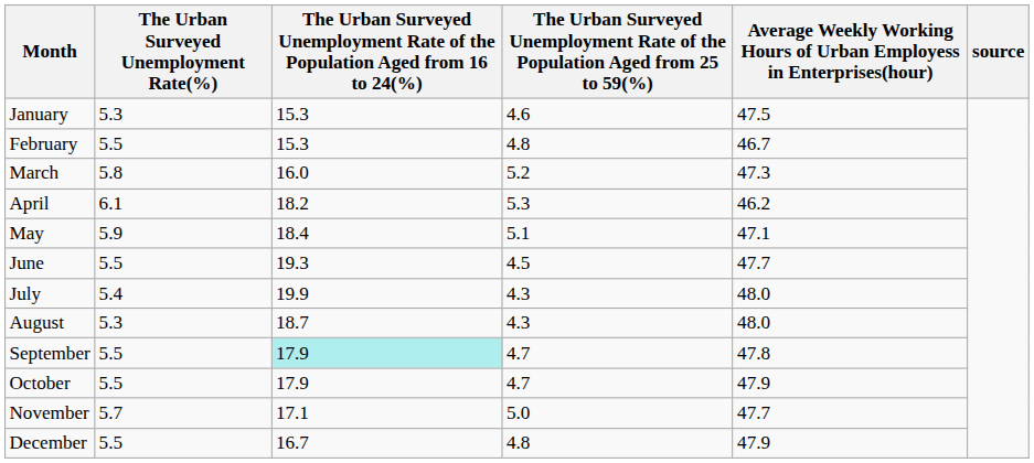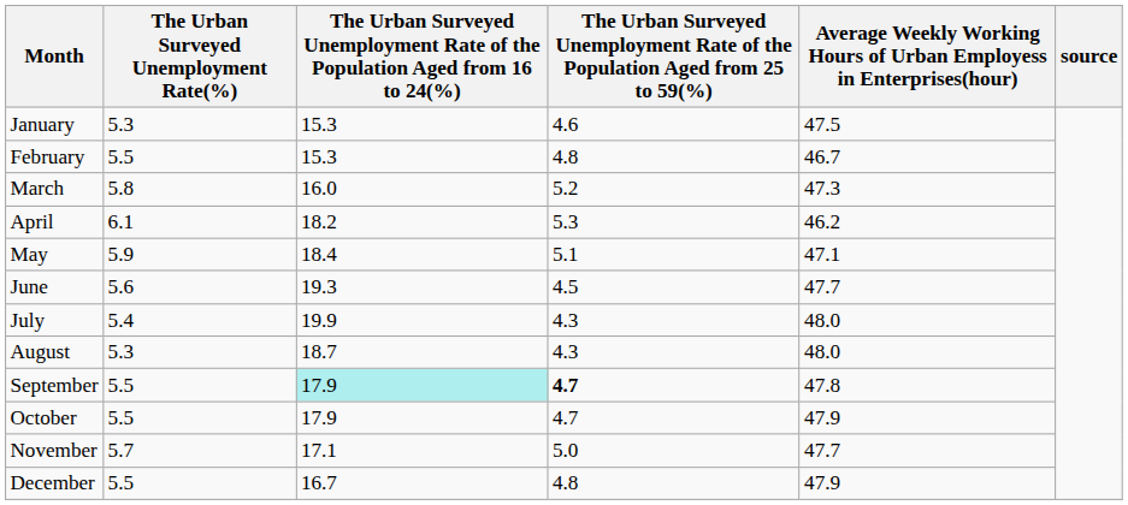 <table class="wikitable">
 <tr>
 <th>Month</th>
 <th>The Urban Surveyed Unemployment Rate(%)</th>
 <th>The Urban Surveyed Unemployment Rate of the Population Aged from 16 to 24(%)</th>
 <th>The Urban Surveyed Unemployment Rate of the Population Aged from 25 to 59(%)</th>
 <th>Average Weekly Working Hours of Urban Employess in Enterprises(hour)</th>
 <th>source</th>
 </tr>
 <tr>
 <td>January</td>
 <td>5.3</td>
 <td>15.3</td>
 <td>4.6</td>
 <td>47.5</td>
 <td rowspan="12"></td>
 </tr>
 <tr>
 <td>February</td>
 <td>5.5</td>
 <td>15.3</td>
 <td>4.8</td>
 <td>46.7</td>
 </tr>
 <tr>
 <td>March</td>
 <td>5.8</td>
 <td>16.0</td>
 <td>5.2</td>
 <td>47.3</td>
 </tr>
 <tr>
 <td>April</td>
 <td>6.1</td>
 <td>18.2</td>
 <td>5.3</td>
 <td>46.2</td>
 </tr>
 <tr>
 <td>May</td>
 <td>5.9</td>
 <td>18.4</td>
 <td>5.1</td>
 <td>47.1</td>
 </tr>
 <tr>
 <td>June</td>
-<td>5.5</td>
+<td>5.6</td>
 <td>19.3</td>
 <td>4.5</td>
 <td>47.7</td>
 </tr>
 <tr>
 <td>July</td>
 <td>5.4</td>
 <td>19.9</td>
 <td>4.3</td>
 <td>48.0</td>
 </tr>
 <tr>
 <td>August</td>
 <td>5.3</td>
 <td>18.7</td>
 <td>4.3</td>
 <td>48.0</td>
 </tr>
 <tr>
 <td>September</td>
 <td>5.5</td>
 <td style="background: paleturquoise;">17.9</td>
-<td>4.7</td>
+<td><strong>4.7</strong></td>
 <td>47.8</td>
 </tr>
 <tr>
 <td>October</td>
 <td>5.5</td>
 <td>17.9</td>
 <td>4.7</td>
 <td>47.9</td>
 </tr>
 <tr>
 <td>November</td>
 <td>5.7</td>
 <td>17.1</td>
 <td>5.0</td>
 <td>47.7</td>
 </tr>
 <tr>
 <td>December</td>
 <td>5.5</td>
 <td>16.7</td>
 <td>4.8</td>
 <td>47.9</td>
 </tr>
 </table>
